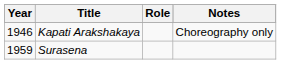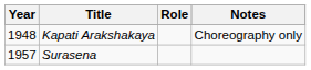 <table class="wikitable sortable">
 <tr style="background:#000;">
 <th>Year</th>
 <th>Title</th>
 <th>Role</th>
 <th class=unsortable>Notes</th>
 </tr>
 <tr>
-<td>1946</td>
+<td>1948</td>
 <td><em>Kapati Arakshakaya</em></td>
 <td></td>
 <td>Choreography only</td>
 </tr>
 <tr>
-<td>1959</td>
+<td>1957</td>
 <td><em>Surasena</em></td>
 <td></td>
 <td></td>
 </tr>
 </table>
